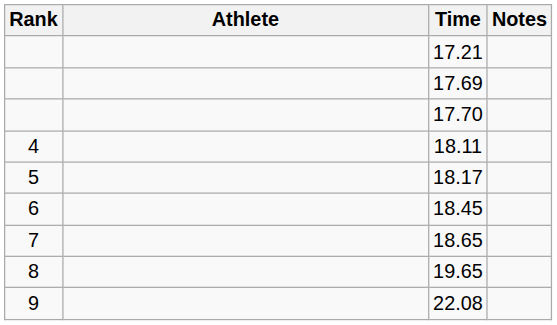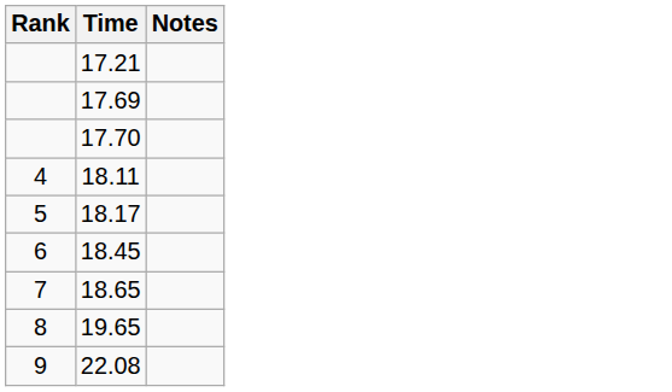 <table class="wikitable" style="text-align:center">
 <tr>
 <th>Rank</th>
-<th Style="width:18em">Athlete</th>
 <th>Time</th>
 <th>Notes</th>
 </tr>
 <tr>
 <td></td>
-<td style="text-align:left"></td>
 <td>17.21</td>
 <td></td>
 </tr>
 <tr>
 <td></td>
-<td style="text-align:left"></td>
 <td>17.69</td>
 <td></td>
 </tr>
 <tr>
 <td></td>
-<td style="text-align:left"></td>
 <td>17.70</td>
 <td></td>
 </tr>
 <tr>
 <td>4</td>
-<td style="text-align:left"></td>
 <td>18.11</td>
 <td></td>
 </tr>
 <tr>
 <td>5</td>
-<td style="text-align:left"></td>
 <td>18.17</td>
 <td></td>
 </tr>
 <tr>
 <td>6</td>
-<td style="text-align:left"></td>
 <td>18.45</td>
 <td></td>
 </tr>
 <tr>
 <td>7</td>
-<td style="text-align:left"></td>
 <td>18.65</td>
 <td></td>
 </tr>
 <tr>
 <td>8</td>
-<td style="text-align:left"></td>
 <td>19.65</td>
 <td></td>
 </tr>
 <tr>
 <td>9</td>
-<td style="text-align:left"></td>
 <td>22.08</td>
 <td></td>
 </tr>
 </table>
